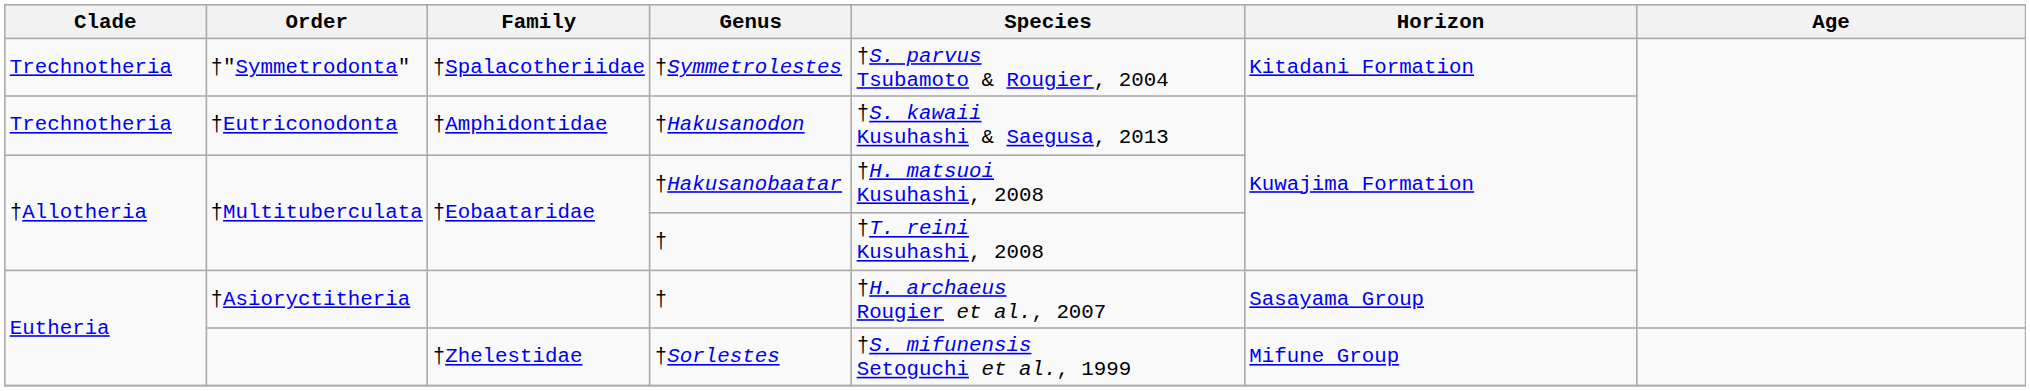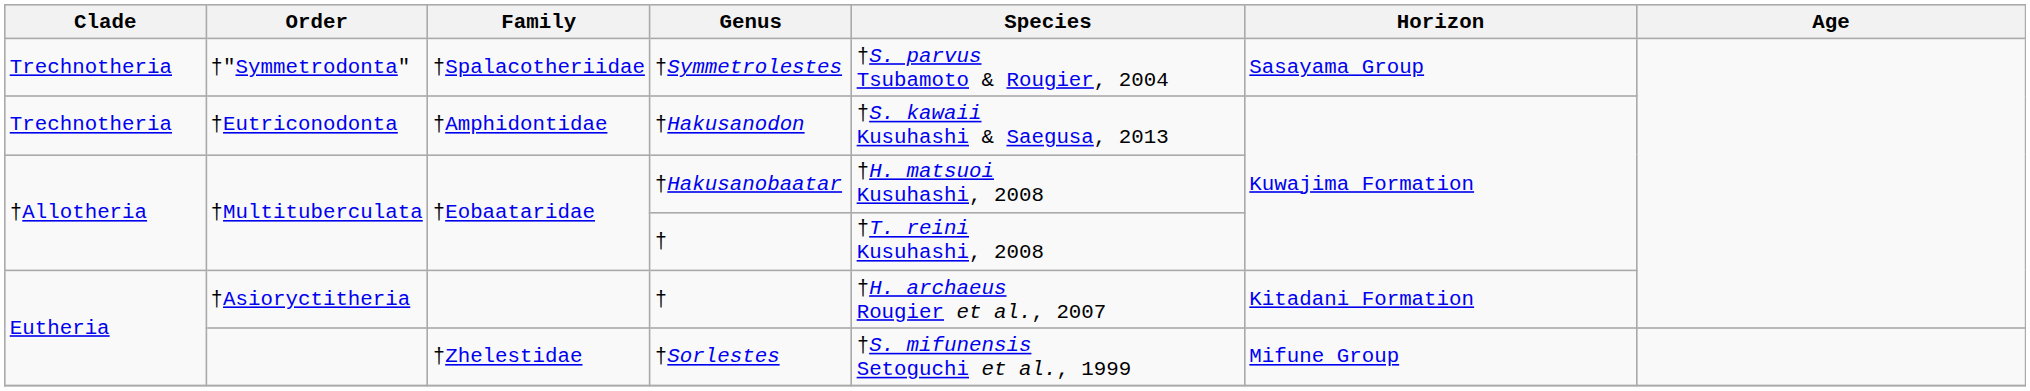 <table class="wikitable sortable"  style="width:100%;">
 <tr>
 <th width="10%">Clade</th>
 <th width="10%">Order</th>
 <th width="10%">Family</th>
 <th width="10%">Genus</th>
 <th width="20%">Species</th>
 <th width="20%">Horizon</th>
 <th width="20%">Age</th>
 </tr>
 <tr>
 <td><a href='#'>Trechnotheria</a></td>
 <td>†"<a href='#'>Symmetrodonta</a>"</td>
 <td>†<a href='#'>Spalacotheriidae</a></td>
 <td>†<em><a href='#'>Symmetrolestes</a></em></td>
 <td>†<em><a href='#'>S. parvus</a></em><br><a href='#'>Tsubamoto</a> & <a href='#'>Rougier</a>, 2004</td>
-<td><a href='#'>Kitadani Formation</a></td>
+<td><a href='#'>Sasayama Group</a></td>
 <td rowspan=5></td>
 </tr>
 <tr>
 <td><a href='#'>Trechnotheria</a></td>
 <td>†<a href='#'>Eutriconodonta</a></td>
 <td>†<a href='#'>Amphidontidae</a></td>
 <td>†<em><a href='#'>Hakusanodon</a></em></td>
 <td>†<em><a href='#'>S. kawaii</a></em><br><a href='#'>Kusuhashi</a> & <a href='#'>Saegusa</a>, 2013</td>
 <td rowspan=3><a href='#'>Kuwajima Formation</a></td>
 </tr>
 <tr>
 <td rowspan=2>†<a href='#'>Allotheria</a></td>
 <td rowspan=2>†<a href='#'>Multituberculata</a></td>
 <td rowspan=2>†<a href='#'>Eobaataridae</a></td>
 <td>†<em><a href='#'>Hakusanobaatar</a></em></td>
 <td>†<em><a href='#'>H. matsuoi</a></em><br><a href='#'>Kusuhashi</a>, 2008</td>
 </tr>
 <tr>
 <td>†<em></em></td>
 <td>†<em><a href='#'>T. reini</a></em><br><a href='#'>Kusuhashi</a>, 2008</td>
 </tr>
 <tr>
 <td rowspan=2><a href='#'>Eutheria</a></td>
 <td>†<a href='#'>Asioryctitheria</a></td>
 <td></td>
 <td>†<em></em></td>
 <td>†<em><a href='#'>H. archaeus</a></em><br><a href='#'>Rougier</a> <em>et al.</em>, 2007</td>
-<td><a href='#'>Sasayama Group</a></td>
+<td><a href='#'>Kitadani Formation</a></td>
 </tr>
 <tr>
 <td></td>
 <td>†<a href='#'>Zhelestidae</a></td>
 <td>†<em><a href='#'>Sorlestes</a></em></td>
 <td>†<em><a href='#'>S. mifunensis</a></em><br><a href='#'>Setoguchi</a> <em>et al.</em>, 1999</td>
 <td><a href='#'>Mifune Group</a></td>
 <td></td>
 </tr>
 <tr>
 </tr>
 </table>
